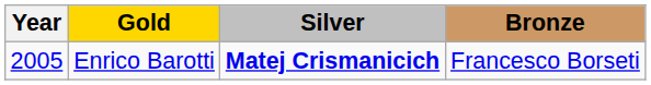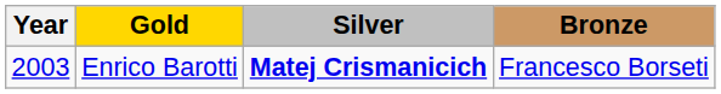 <table class="wikitable">
 <tr>
 <th>Year</th>
 <td align=center bgcolor=gold><strong>Gold</strong></td>
 <td align=center bgcolor=silver><strong>Silver</strong></td>
 <td align=center bgcolor=cc9966><strong>Bronze</strong></td>
 </tr>
 <tr>
-<td><a href='#'>2005</a></td>
+<td><a href='#'>2003</a></td>
 <td> <a href='#'>Enrico Barotti</a></td>
 <td><strong> <a href='#'>Matej Crismanicich</a></strong></td>
 <td> <a href='#'>Francesco Borseti</a></td>
 </tr>
 </table>
